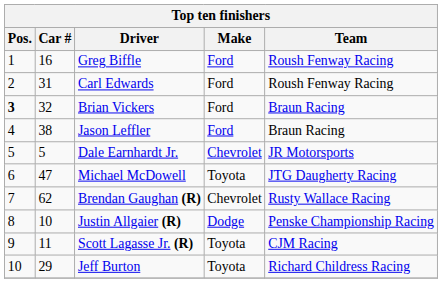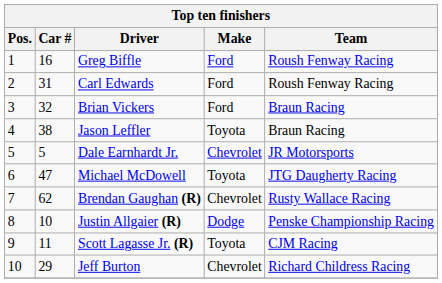 <table class="wikitable" style="font-size: 90%;">
 <tr>
 <th colspan=9>Top ten finishers</th>
 </tr>
 <tr>
 <th>Pos.</th>
 <th>Car #</th>
 <th>Driver</th>
 <th>Make</th>
 <th>Team</th>
 </tr>
 <tr>
 <td>1</td>
 <td>16</td>
 <td><a href='#'>Greg Biffle</a></td>
 <td><a href='#'>Ford</a></td>
 <td><a href='#'>Roush Fenway Racing</a></td>
 </tr>
 <tr>
 <td>2</td>
 <td>31</td>
 <td><a href='#'>Carl Edwards</a></td>
 <td>Ford</td>
 <td>Roush Fenway Racing</td>
 </tr>
 <tr>
-<td><strong>3</strong></td>
+<td>3</td>
 <td>32</td>
 <td><a href='#'>Brian Vickers</a></td>
 <td>Ford</td>
 <td><a href='#'>Braun Racing</a></td>
 </tr>
 <tr>
 <td>4</td>
 <td>38</td>
 <td><a href='#'>Jason Leffler</a></td>
-<td><a href='#'>Ford</a></td>
+<td>Toyota</td>
 <td>Braun Racing</td>
 </tr>
 <tr>
 <td>5</td>
 <td>5</td>
 <td><a href='#'>Dale Earnhardt Jr.</a></td>
 <td><a href='#'>Chevrolet</a></td>
 <td><a href='#'>JR Motorsports</a></td>
 </tr>
 <tr>
 <td>6</td>
 <td>47</td>
 <td><a href='#'>Michael McDowell</a></td>
 <td>Toyota</td>
 <td><a href='#'>JTG Daugherty Racing</a></td>
 </tr>
 <tr>
 <td>7</td>
 <td>62</td>
 <td><a href='#'>Brendan Gaughan</a> <strong>(R)</strong></td>
 <td>Chevrolet</td>
 <td><a href='#'>Rusty Wallace Racing</a></td>
 </tr>
 <tr>
 <td>8</td>
 <td>10</td>
 <td><a href='#'>Justin Allgaier</a> <strong>(R)</strong></td>
 <td><a href='#'>Dodge</a></td>
 <td><a href='#'>Penske Championship Racing</a></td>
 </tr>
 <tr>
 <td>9</td>
 <td>11</td>
 <td><a href='#'>Scott Lagasse Jr.</a> <strong>(R)</strong></td>
 <td>Toyota</td>
 <td><a href='#'>CJM Racing</a></td>
 </tr>
 <tr>
 <td>10</td>
 <td>29</td>
 <td><a href='#'>Jeff Burton</a></td>
-<td>Toyota</td>
+<td>Chevrolet</td>
 <td><a href='#'>Richard Childress Racing</a></td>
 </tr>
 <tr>
 </tr>
 </table>
